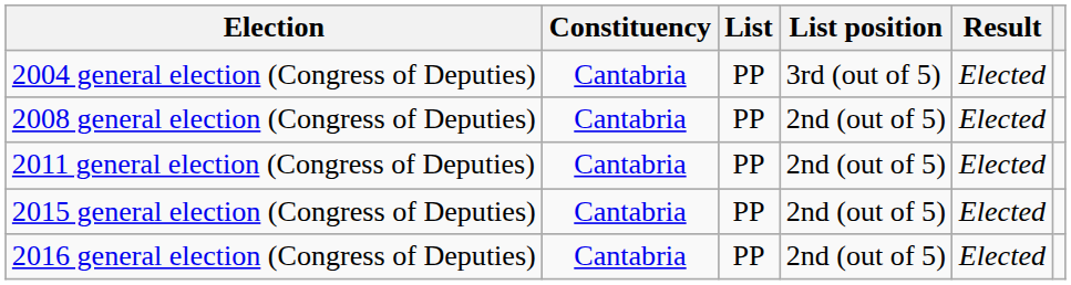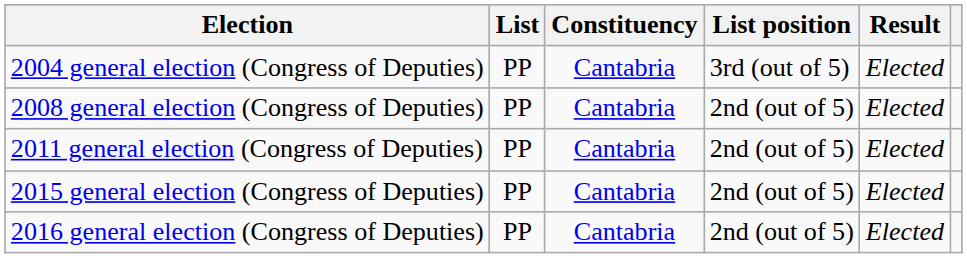 <table class="wikitable" style="margin:1em auto; text-align:left;">
 <tr>
 <th scope="col">Election</th>
+<th scope="col">List</th>
 <th scope="col">Constituency</th>
-<th scope="col">List</th>
 <th scope="col">List position</th>
 <th scope="col">Result</th>
 <th></th>
 </tr>
 <tr>
 <td><a href='#'>2004 general election</a> (Congress of Deputies)</td>
+<td align="center">PP</td>
 <td align=center><a href='#'>Cantabria</a></td>
-<td align="center">PP</td>
 <td>3rd (out of 5)</td>
 <td><em>Elected</em></td>
 <td></td>
 </tr>
 <tr>
 <td><a href='#'>2008 general election</a> (Congress of Deputies)</td>
+<td align="center">PP</td>
 <td align=center><a href='#'>Cantabria</a></td>
-<td align="center">PP</td>
 <td>2nd (out of 5)</td>
 <td><em>Elected</em></td>
 <td></td>
 </tr>
 <tr>
 <td><a href='#'>2011 general election</a> (Congress of Deputies)</td>
+<td align="center">PP</td>
 <td align=center><a href='#'>Cantabria</a></td>
-<td align="center">PP</td>
 <td>2nd (out of 5)</td>
 <td><em>Elected</em></td>
 <td></td>
 </tr>
 <tr>
 <td><a href='#'>2015 general election</a> (Congress of Deputies)</td>
+<td align="center">PP</td>
 <td align=center><a href='#'>Cantabria</a></td>
-<td align="center">PP</td>
 <td>2nd (out of 5)</td>
 <td><em>Elected</em></td>
 <td></td>
 </tr>
 <tr>
 <td><a href='#'>2016 general election</a> (Congress of Deputies)</td>
+<td align="center">PP</td>
 <td align=center><a href='#'>Cantabria</a></td>
-<td align="center">PP</td>
 <td>2nd (out of 5)</td>
 <td><em>Elected</em></td>
 <td></td>
 </tr>
 </table>
